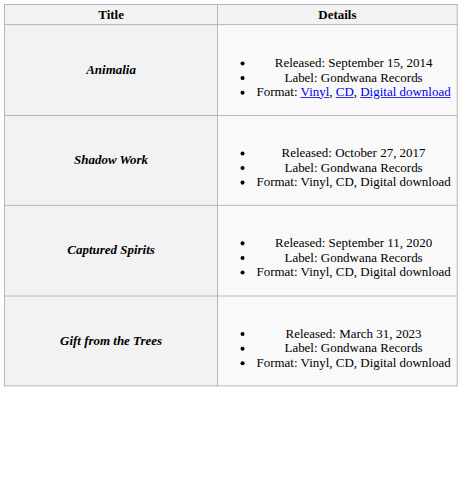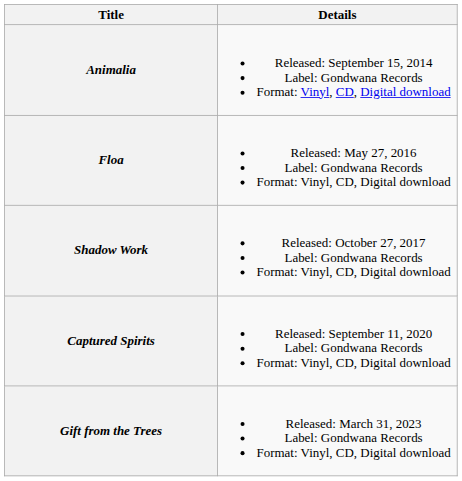 <table class="wikitable plainrowheaders" style="text-align:center;">
 <tr>
 <th scope="col" style="width:16em;">Title</th>
 <th scope="col" style="width:18em;">Details</th>
 </tr>
 <tr>
 <th scope="row"><em>Animalia</em></th>
 <td><br><ul><li>Released: September 15, 2014</li><li>Label: Gondwana Records</li><li>Format: <a href='#'>Vinyl</a>, <a href='#'>CD</a>, <a href='#'>Digital download</a></li></ul></td>
+</tr>
+<tr>
+<th scope="row"><em>Floa</em></th>
+<td><br><ul><li>Released: May 27, 2016</li><li>Label: Gondwana Records</li><li>Format: Vinyl, CD, Digital download</li></ul></td>
 </tr>
 <tr>
 <th scope="row"><em>Shadow Work</em></th>
 <td><br><ul><li>Released: October 27, 2017</li><li>Label: Gondwana Records</li><li>Format: Vinyl, CD, Digital download</li></ul></td>
 </tr>
 <tr>
 <th scope="row"><em>Captured Spirits</em></th>
 <td><br><ul><li>Released: September 11, 2020</li><li>Label: Gondwana Records</li><li>Format: Vinyl, CD, Digital download</li></ul></td>
 </tr>
 <tr>
 <th scope="row"><em>Gift from the Trees</em></th>
 <td><br><ul><li>Released: March 31, 2023</li><li>Label: Gondwana Records</li><li>Format: Vinyl, CD, Digital download</li></ul></td>
 </tr>
 </table>
